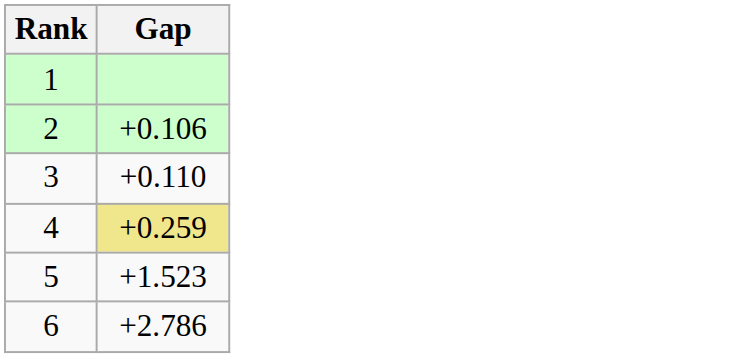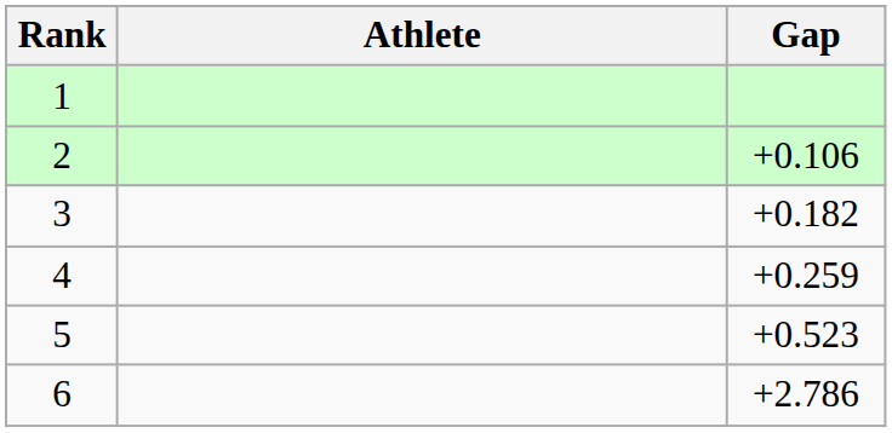 <table class=wikitable style="text-align:center">
 <tr>
 <th width=40>Rank</th>
+<th width=250>Athlete</th>
 <th width=60>Gap</th>
 </tr>
 <tr bgcolor="ccffcc">
 <td>1</td>
+<td align=left></td>
 <td></td>
 </tr>
 <tr bgcolor="ccffcc">
 <td>2</td>
+<td align=left></td>
 <td>+0.106</td>
 </tr>
 <tr>
 <td>3</td>
-<td>+0.110</td>
+<td align=left></td>
+<td>+0.182</td>
 </tr>
 <tr>
 <td>4</td>
-<td style="background: khaki;">+0.259</td>
+<td align=left></td>
+<td>+0.259</td>
 </tr>
 <tr>
 <td>5</td>
-<td>+1.523</td>
+<td align=left></td>
+<td>+0.523</td>
 </tr>
 <tr>
 <td>6</td>
+<td align=left></td>
 <td>+2.786</td>
 </tr>
 </table>
